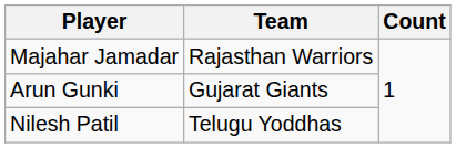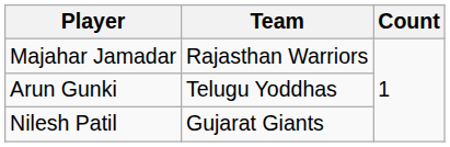 <table class="wikitable">
 <tr>
 <th>Player</th>
 <th>Team</th>
 <th>Count</th>
 </tr>
 <tr>
 <td>Majahar Jamadar</td>
 <td>Rajasthan Warriors</td>
 <td rowspan="3">1</td>
 </tr>
 <tr>
 <td>Arun Gunki</td>
-<td>Gujarat Giants</td>
+<td>Telugu Yoddhas</td>
 </tr>
 <tr>
 <td>Nilesh Patil</td>
-<td>Telugu Yoddhas</td>
+<td>Gujarat Giants</td>
 </tr>
 </table>
